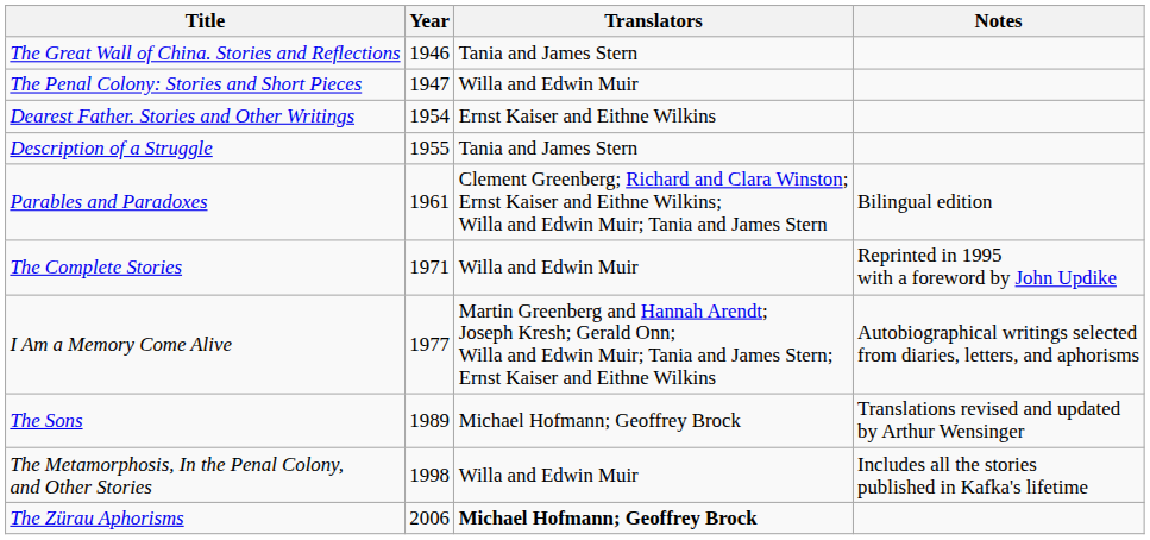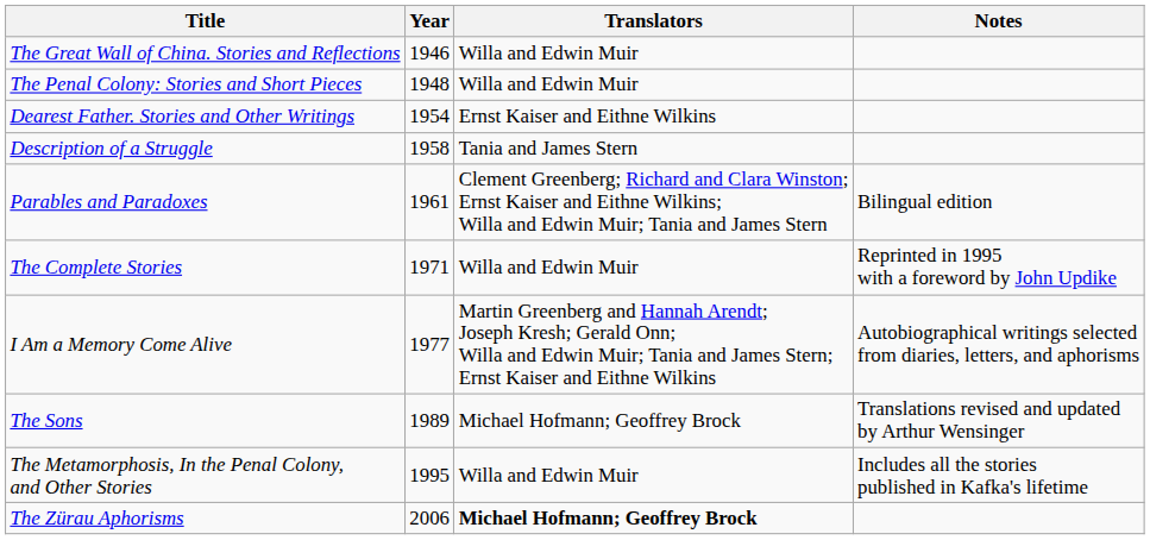 <table class="wikitable">
 <tr>
 <th>Title</th>
 <th>Year</th>
 <th>Translators</th>
 <th>Notes</th>
 </tr>
 <tr>
 <td><em><a href='#'>The Great Wall of China. Stories and Reflections</a></em></td>
 <td>1946</td>
-<td>Tania and James Stern</td>
+<td>Willa and Edwin Muir</td>
 <td></td>
 </tr>
 <tr>
 <td><em><a href='#'>The Penal Colony: Stories and Short Pieces</a></em></td>
-<td>1947</td>
+<td>1948</td>
 <td>Willa and Edwin Muir</td>
 <td></td>
 </tr>
 <tr>
 <td><em><a href='#'>Dearest Father. Stories and Other Writings</a></em></td>
 <td>1954</td>
 <td>Ernst Kaiser and Eithne Wilkins</td>
 <td></td>
 </tr>
 <tr>
 <td><em><a href='#'>Description of a Struggle</a></em></td>
-<td>1955</td>
+<td>1958</td>
 <td>Tania and James Stern</td>
 <td></td>
 </tr>
 <tr>
 <td><em><a href='#'>Parables and Paradoxes</a></em></td>
 <td>1961</td>
 <td>Clement Greenberg; <a href='#'>Richard and Clara Winston</a>;<br>Ernst Kaiser and Eithne Wilkins;<br>Willa and Edwin Muir; Tania and James Stern<br></td>
 <td>Bilingual edition</td>
 </tr>
 <tr>
 <td><em><a href='#'>The Complete Stories</a></em></td>
 <td>1971</td>
 <td>Willa and Edwin Muir</td>
 <td>Reprinted in 1995<br>with a foreword by <a href='#'>John Updike</a></td>
 </tr>
 <tr>
 <td><em>I Am a Memory Come Alive</em></td>
 <td>1977</td>
 <td>Martin Greenberg and <a href='#'>Hannah Arendt</a>;<br>Joseph Kresh; Gerald Onn;<br>Willa and Edwin Muir; Tania and James Stern;<br>Ernst Kaiser and Eithne Wilkins</td>
 <td>Autobiographical writings selected<br>from diaries, letters, and aphorisms</td>
 </tr>
 <tr>
 <td><em><a href='#'>The Sons</a></em></td>
 <td>1989</td>
 <td>Michael Hofmann; Geoffrey Brock</td>
 <td>Translations revised and updated<br>by Arthur Wensinger</td>
 </tr>
 <tr>
 <td><em>The Metamorphosis, In the Penal Colony,</em><br><em>and Other Stories</em></td>
-<td>1998</td>
+<td>1995</td>
 <td>Willa and Edwin Muir</td>
 <td>Includes all the stories<br>published in Kafka's lifetime</td>
 </tr>
 <tr>
 <td><em><a href='#'>The Zürau Aphorisms</a></em></td>
 <td>2006</td>
 <td><strong>Michael Hofmann; Geoffrey Brock</strong></td>
 <td></td>
 </tr>
 </table>
